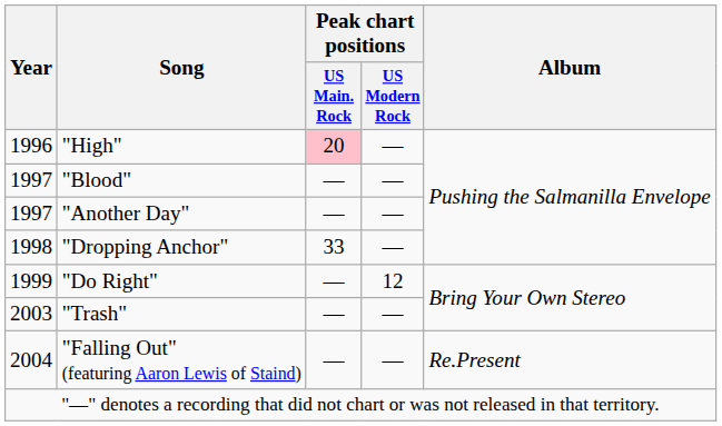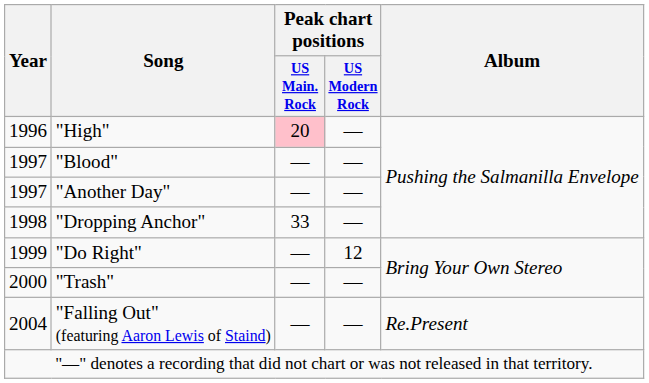 <table class="wikitable" style="text-align:center;">
 <tr>
 <th rowspan="2">Year</th>
 <th rowspan="2">Song</th>
 <th colspan="2">Peak chart positions</th>
 <th rowspan="2">Album</th>
 </tr>
 <tr>
 <th style="width:3em;font-size:75%"><a href='#'>US<br>Main. Rock</a></th>
 <th style="width:3em;font-size:75%"><a href='#'>US<br>Modern Rock</a></th>
 </tr>
 <tr>
 <td>1996</td>
 <td align="left">"High"</td>
 <td style="background: pink;">20</td>
 <td>—</td>
 <td align="left" rowspan="4"><em>Pushing the Salmanilla Envelope</em></td>
 </tr>
 <tr>
 <td>1997</td>
 <td align="left">"Blood"</td>
 <td>—</td>
 <td>—</td>
 </tr>
 <tr>
 <td>1997</td>
 <td align="left">"Another Day"</td>
 <td>—</td>
 <td>—</td>
 </tr>
 <tr>
 <td>1998</td>
 <td align="left">"Dropping Anchor"</td>
 <td>33</td>
 <td>—</td>
 </tr>
 <tr>
 <td>1999</td>
 <td align="left">"Do Right"</td>
 <td>—</td>
 <td>12</td>
 <td align="left" rowspan="2"><em>Bring Your Own Stereo</em></td>
 </tr>
 <tr>
-<td>2003</td>
+<td>2000</td>
 <td align="left">"Trash"</td>
 <td>—</td>
 <td>—</td>
 </tr>
 <tr>
 <td>2004</td>
 <td align="left">"Falling Out"<br><small>(featuring <a href='#'>Aaron Lewis</a> of <a href='#'>Staind</a>)</small></td>
 <td>—</td>
 <td>—</td>
 <td align="left" rowspan="1"><em>Re.Present</em></td>
 </tr>
 <tr>
 <td colspan="15" style="font-size:90%">"—" denotes a recording that did not chart or was not released in that territory.</td>
 </tr>
 </table>
